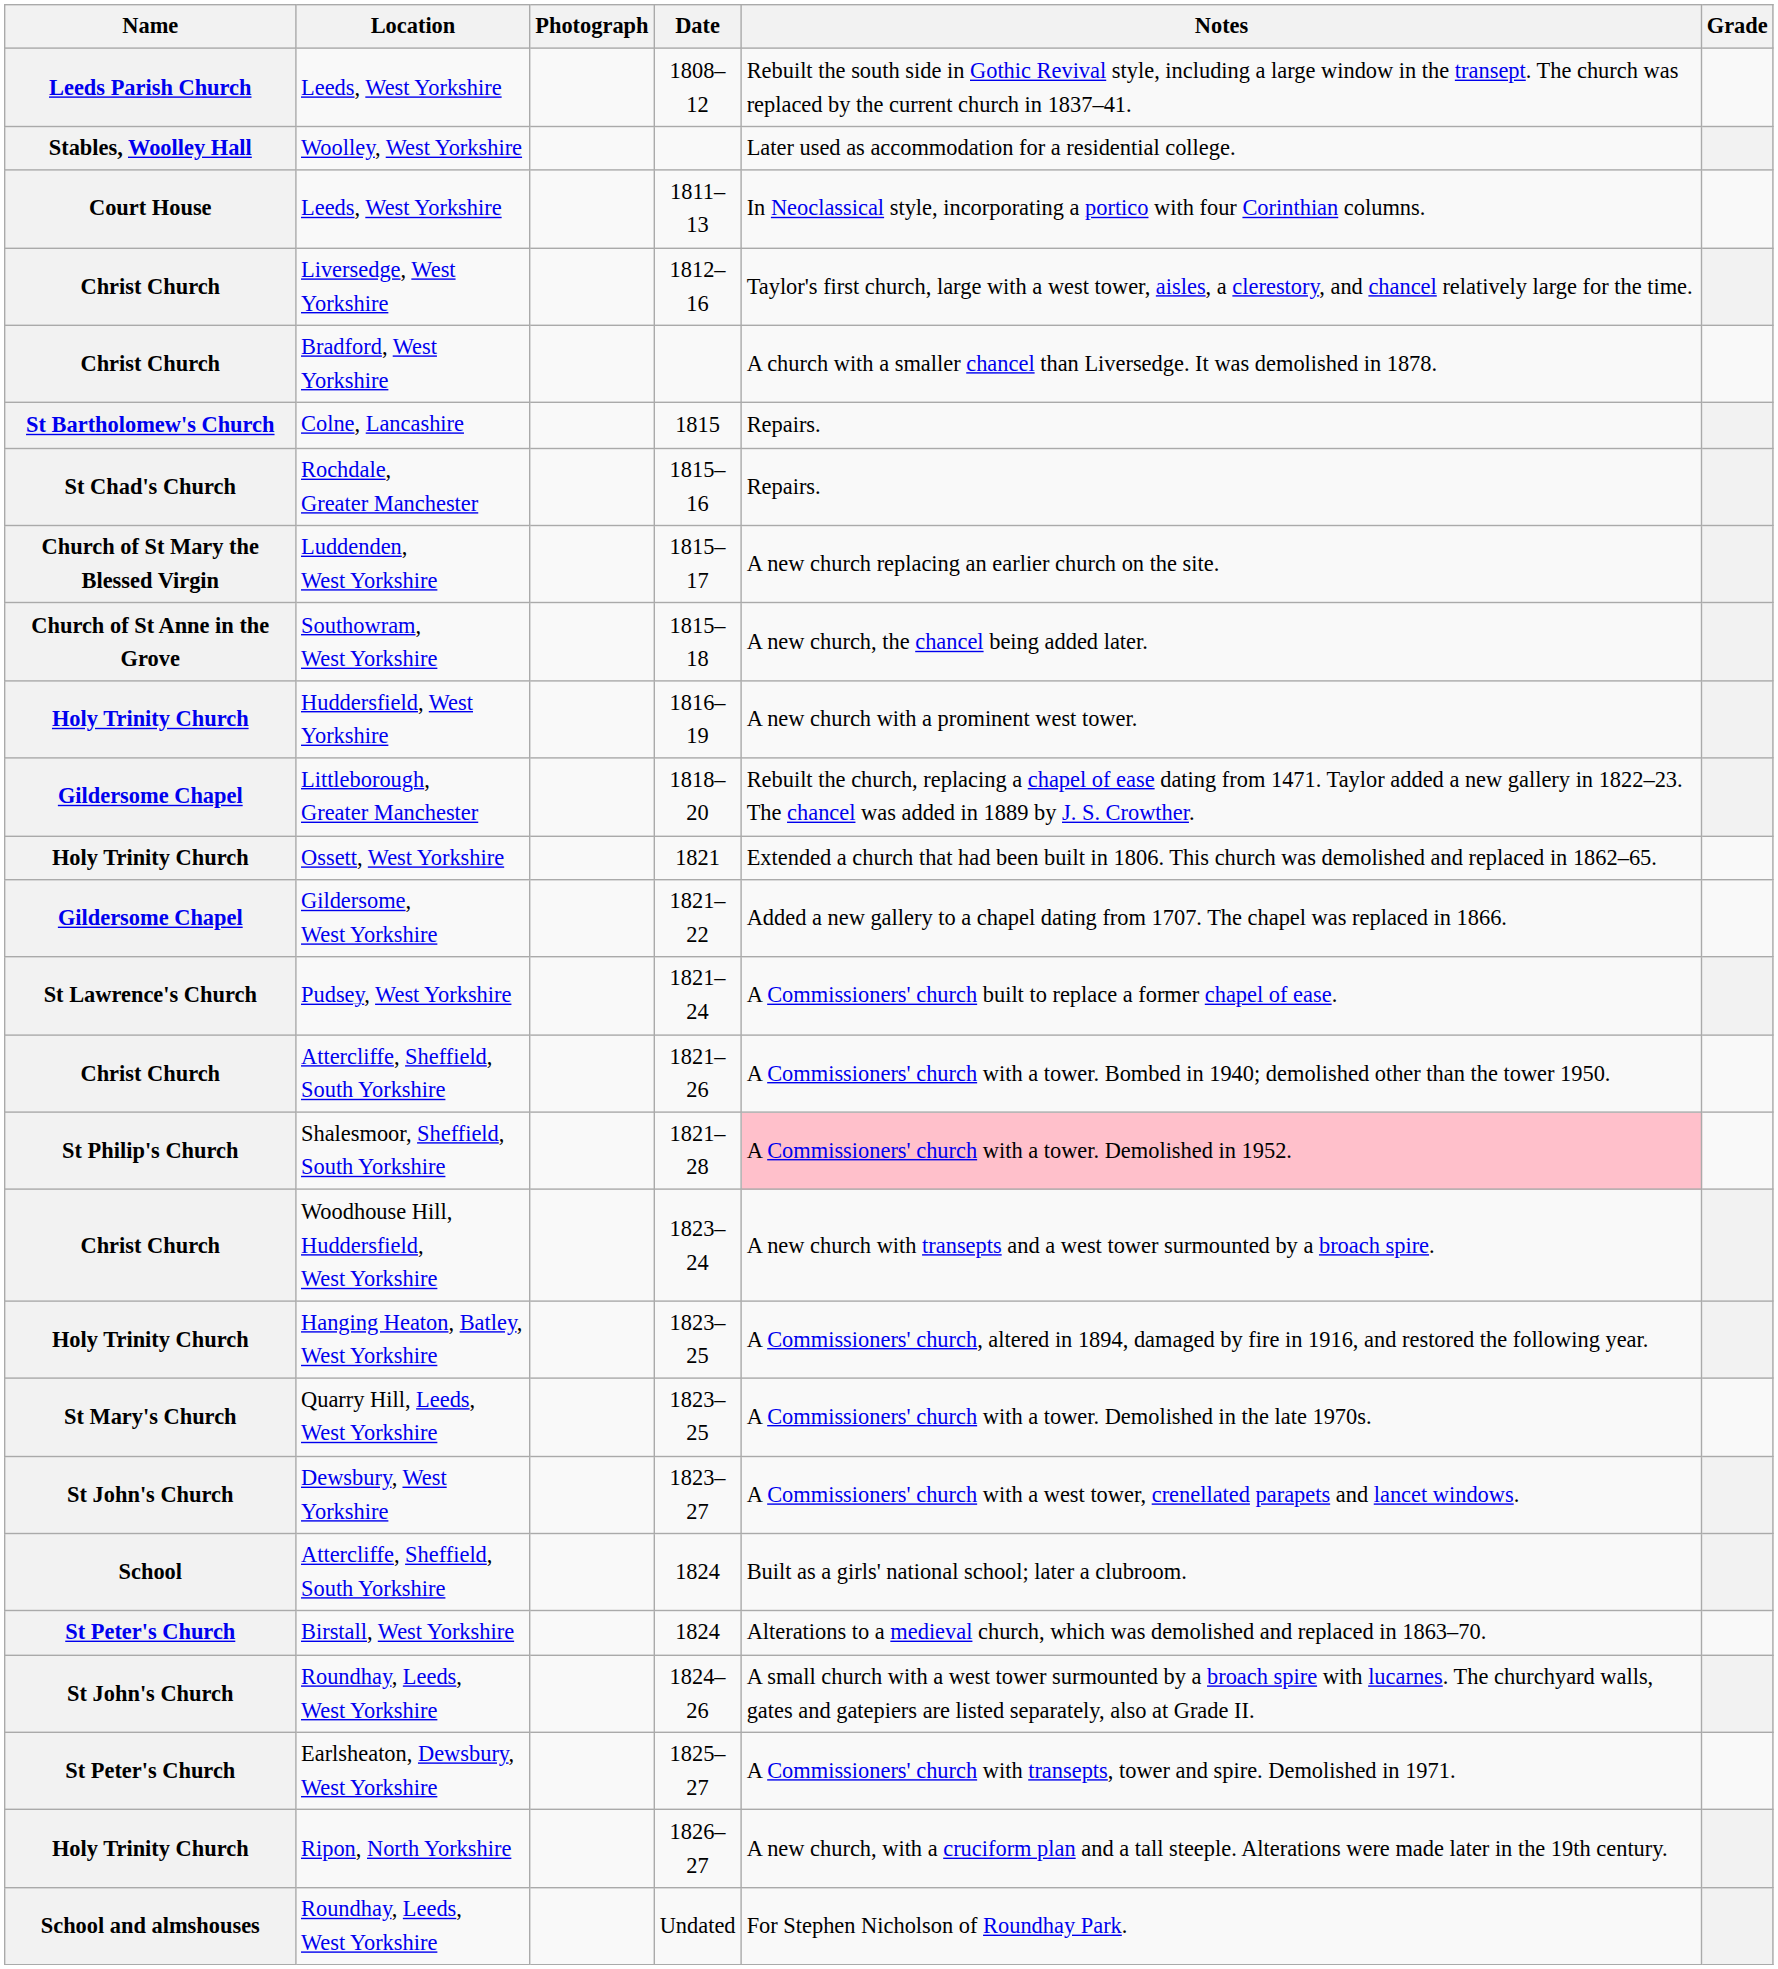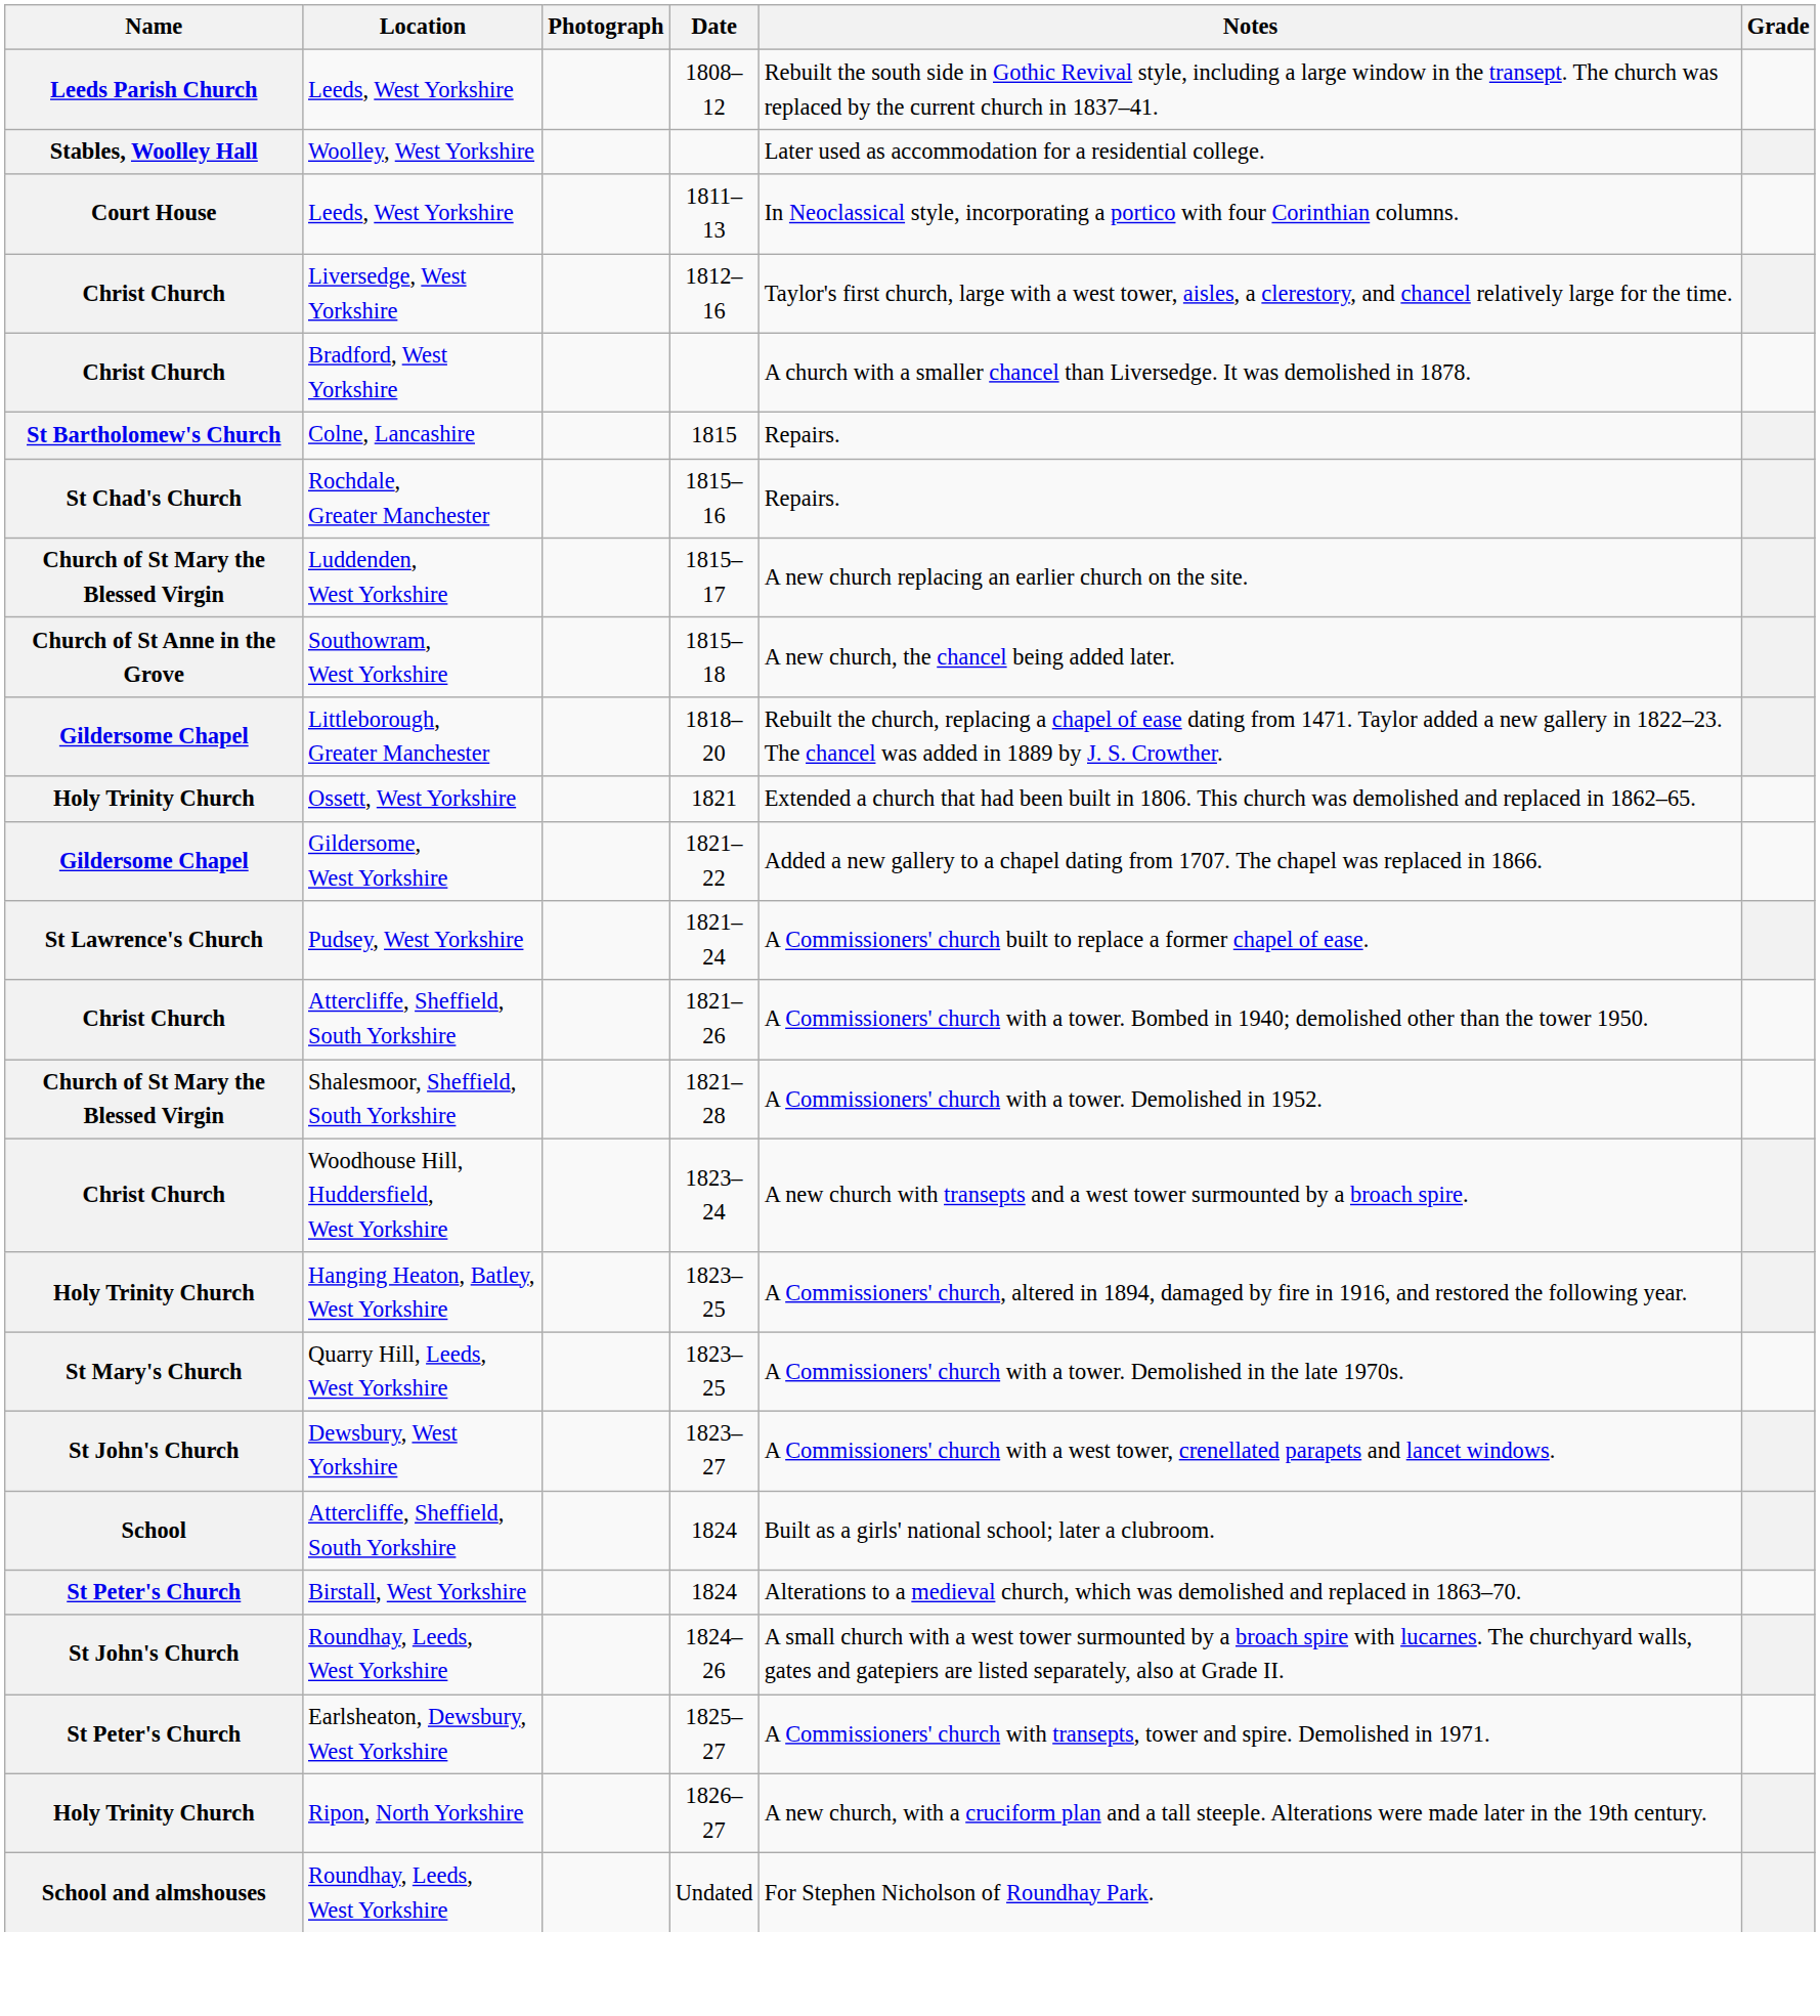 <table class="wikitable sortable plainrowheaders" style="width:100%;border:0px;text-align:left;line-height:150%;">
 <tr>
 <th style="col" style="width:120px">Name</th>
 <th style="col" style="width:150px">Location</th>
 <th style="col" style="width:100px" class="unsortable">Photograph</th>
 <th style="col" style="width:80px">Date</th>
 <th scope="col" class="unsortable">Notes</th>
 <th style="col" style="width:24px">Grade</th>
 </tr>
 <tr>
 <th scope="row"><a href='#'>Leeds Parish Church</a></th>
 <td><a href='#'>Leeds</a>, <a href='#'>West Yorkshire</a><br><small></small></td>
 <td></td>
 <td align="center">1808–12</td>
 <td>Rebuilt the south side in <a href='#'>Gothic Revival</a> style, including a large window in the <a href='#'>transept</a>.  The church was replaced by the current church in 1837–41.</td>
 <td></td>
 </tr>
 <tr>
 <th scope="row">Stables, <a href='#'>Woolley Hall</a></th>
 <td><a href='#'>Woolley</a>, <a href='#'>West Yorkshire</a><br><small></small></td>
 <td></td>
 <td align="center"></td>
 <td>Later used as accommodation for a residential college.</td>
 <th></th>
 </tr>
 <tr>
 <th scope="row">Court House</th>
 <td><a href='#'>Leeds</a>, <a href='#'>West Yorkshire</a></td>
 <td></td>
 <td align="center">1811–13</td>
 <td>In <a href='#'>Neoclassical</a> style, incorporating a <a href='#'>portico</a> with four <a href='#'>Corinthian</a> columns.</td>
 <td></td>
 </tr>
 <tr>
 <th scope="row">Christ Church</th>
 <td><a href='#'>Liversedge</a>, <a href='#'>West Yorkshire</a><br><small></small></td>
 <td></td>
 <td align="center">1812–16</td>
 <td>Taylor's first church, large with a west tower, <a href='#'>aisles</a>, a <a href='#'>clerestory</a>, and <a href='#'>chancel</a> relatively large for the time.</td>
 <th></th>
 </tr>
 <tr>
 <th scope="row">Christ Church</th>
 <td><a href='#'>Bradford</a>, <a href='#'>West Yorkshire</a></td>
 <td></td>
 <td align="center"></td>
 <td>A church with a smaller <a href='#'>chancel</a> than Liversedge.  It was demolished in 1878.</td>
 <td></td>
 </tr>
 <tr>
 <th scope="row"><a href='#'>St Bartholomew's Church</a></th>
 <td><a href='#'>Colne</a>, <a href='#'>Lancashire</a><small><br></small></td>
 <td></td>
 <td align="center">1815</td>
 <td>Repairs.</td>
 <th></th>
 </tr>
 <tr>
 <th scope="row">St Chad's Church</th>
 <td><a href='#'>Rochdale</a>,<br><a href='#'>Greater Manchester</a><br><small></small></td>
 <td></td>
 <td align="center">1815–16</td>
 <td>Repairs.</td>
 <th></th>
 </tr>
 <tr>
 <th scope="row">Church of St Mary the Blessed Virgin</th>
 <td><a href='#'>Luddenden</a>,<br><a href='#'>West Yorkshire</a><br><small></small></td>
 <td></td>
 <td align="center">1815–17</td>
 <td>A new church replacing an earlier church on the site.</td>
 <th></th>
 </tr>
 <tr>
 <th scope="row">Church of St Anne in the Grove</th>
 <td><a href='#'>Southowram</a>,<br><a href='#'>West Yorkshire</a><br><small></small></td>
 <td></td>
 <td align="center">1815–18</td>
 <td>A new church, the <a href='#'>chancel</a> being added later.</td>
 <th></th>
 </tr>
 <tr>
-<th scope="row"><a href='#'>Holy Trinity Church</a></th>
-<td><a href='#'>Huddersfield</a>, <a href='#'>West Yorkshire</a><br><small></small></td>
-<td></td>
-<td align="center">1816–19</td>
-<td>A new church with a prominent west tower.</td>
-<th></th>
-</tr>
-<tr>
 <th scope="row"><a href='#'>Gildersome Chapel</a></th>
 <td><a href='#'>Littleborough</a>,<br><a href='#'>Greater Manchester</a><br><small></small></td>
 <td></td>
 <td align="center">1818–20</td>
 <td>Rebuilt the church, replacing a <a href='#'>chapel of ease</a> dating from 1471.  Taylor added a new gallery in 1822–23. The <a href='#'>chancel</a> was added in 1889 by <a href='#'>J. S. Crowther</a>.</td>
 <th></th>
 </tr>
 <tr>
 <th scope="row">Holy Trinity Church</th>
 <td><a href='#'>Ossett</a>, <a href='#'>West Yorkshire</a><br><small></small></td>
 <td></td>
 <td align="center">1821</td>
 <td>Extended a church that had been built in 1806.  This church was demolished and replaced in 1862–65.</td>
 <td></td>
 </tr>
 <tr>
 <th scope="row"><a href='#'>Gildersome Chapel</a></th>
 <td><a href='#'>Gildersome</a>,<br><a href='#'>West Yorkshire</a><br><small></small></td>
 <td></td>
 <td align="center">1821–22</td>
 <td>Added a new gallery to a chapel dating from 1707.  The chapel was replaced in 1866.</td>
 <td></td>
 </tr>
 <tr>
 <th scope="row">St Lawrence's Church</th>
 <td><a href='#'>Pudsey</a>, <a href='#'>West Yorkshire</a><br><small></small></td>
 <td></td>
 <td align="center">1821–24</td>
 <td>A <a href='#'>Commissioners' church</a> built to replace a former <a href='#'>chapel of ease</a>.</td>
 <th></th>
 </tr>
 <tr>
 <th scope="row">Christ Church</th>
 <td><a href='#'>Attercliffe</a>, <a href='#'>Sheffield</a>,<br><a href='#'>South Yorkshire</a></td>
 <td></td>
 <td align="center">1821–26</td>
 <td>A <a href='#'>Commissioners' church</a> with a tower. Bombed in 1940; demolished other than the tower 1950.</td>
 <td></td>
 </tr>
 <tr>
-<th scope="row">St Philip's Church</th>
+<th scope="row">Church of St Mary the Blessed Virgin</th>
 <td>Shalesmoor, <a href='#'>Sheffield</a>,<br><a href='#'>South Yorkshire</a></td>
 <td></td>
 <td align="center">1821–28</td>
-<td style="background: pink;">A <a href='#'>Commissioners' church</a> with a tower. Demolished in 1952.</td>
+<td>A <a href='#'>Commissioners' church</a> with a tower. Demolished in 1952.</td>
 <td></td>
 </tr>
 <tr>
 <th scope="row">Christ Church</th>
 <td>Woodhouse Hill, <a href='#'>Huddersfield</a>,<br><a href='#'>West Yorkshire</a><br><small></small></td>
 <td></td>
 <td align="center">1823–24</td>
 <td>A new church with <a href='#'>transepts</a> and a west tower surmounted by a <a href='#'>broach spire</a>.</td>
 <th></th>
 </tr>
 <tr>
 <th scope="row">Holy Trinity Church</th>
 <td><a href='#'>Hanging Heaton</a>, <a href='#'>Batley</a>,<br><a href='#'>West Yorkshire</a><br><small></small></td>
 <td></td>
 <td align="center">1823–25</td>
 <td>A <a href='#'>Commissioners' church</a>, altered in 1894, damaged by fire in 1916, and restored the following year.</td>
 <th></th>
 </tr>
 <tr>
 <th scope="row">St Mary's Church</th>
 <td>Quarry Hill, <a href='#'>Leeds</a>,<br><a href='#'>West Yorkshire</a></td>
 <td></td>
 <td align="center">1823–25</td>
 <td>A <a href='#'>Commissioners' church</a> with a tower. Demolished in the late 1970s.</td>
 <td></td>
 </tr>
 <tr>
 <th scope="row">St John's Church</th>
 <td><a href='#'>Dewsbury</a>, <a href='#'>West Yorkshire</a><br><small></small></td>
 <td></td>
 <td align="center">1823–27</td>
 <td>A <a href='#'>Commissioners' church</a> with a west tower, <a href='#'>crenellated</a> <a href='#'>parapets</a> and <a href='#'>lancet windows</a>.</td>
 <th></th>
 </tr>
 <tr>
 <th scope="row">School</th>
 <td><a href='#'>Attercliffe</a>, <a href='#'>Sheffield</a>,<br><a href='#'>South Yorkshire</a><br><small></small></td>
 <td></td>
 <td align="center">1824</td>
 <td>Built as a girls' national school; later a clubroom.</td>
 <th></th>
 </tr>
 <tr>
 <th scope="row"><a href='#'>St Peter's Church</a></th>
 <td><a href='#'>Birstall</a>, <a href='#'>West Yorkshire</a><br><small></small></td>
 <td></td>
 <td align="center">1824</td>
 <td>Alterations to a <a href='#'>medieval</a> church, which was demolished and replaced in 1863–70.</td>
 <td></td>
 </tr>
 <tr>
 <th scope="row">St John's Church</th>
 <td><a href='#'>Roundhay</a>, <a href='#'>Leeds</a>,<br><a href='#'>West Yorkshire</a><br><small></small></td>
 <td></td>
 <td align="center">1824–26</td>
 <td>A small church with a west tower surmounted by a <a href='#'>broach spire</a> with <a href='#'>lucarnes</a>.  The churchyard walls, gates and gatepiers are listed separately, also at Grade II.</td>
 <th></th>
 </tr>
 <tr>
 <th scope="row">St Peter's Church</th>
 <td>Earlsheaton, <a href='#'>Dewsbury</a>,<br><a href='#'>West Yorkshire</a></td>
 <td></td>
 <td align="center">1825–27</td>
 <td>A <a href='#'>Commissioners' church</a> with <a href='#'>transepts</a>, tower and spire. Demolished in 1971.</td>
 <td></td>
 </tr>
 <tr>
 <th scope="row">Holy Trinity Church</th>
 <td><a href='#'>Ripon</a>, <a href='#'>North Yorkshire</a><br><small></small></td>
 <td></td>
 <td align="center">1826–27</td>
 <td>A new church, with a <a href='#'>cruciform plan</a> and a tall steeple.  Alterations were made later in the 19th century.</td>
 <th></th>
 </tr>
 <tr>
 <th scope="row">School and almshouses</th>
 <td><a href='#'>Roundhay</a>, <a href='#'>Leeds</a>,<br><a href='#'>West Yorkshire</a><br><small></small></td>
 <td></td>
 <td align="center">Undated</td>
 <td>For Stephen Nicholson of <a href='#'>Roundhay Park</a>.</td>
 <th></th>
 </tr>
 <tr>
 </tr>
 </table>
